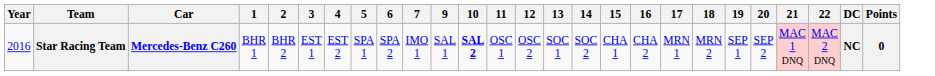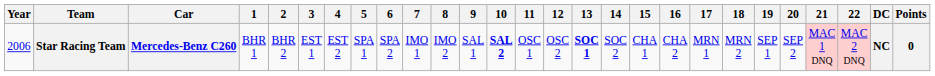 <table class="wikitable" style="text-align:center; font-size:85%">
 <tr>
 <th>Year</th>
 <th>Team</th>
 <th>Car</th>
 <th>1</th>
 <th>2</th>
 <th>3</th>
 <th>4</th>
 <th>5</th>
 <th>6</th>
 <th>7</th>
+<th>8</th>
 <th>9</th>
 <th>10</th>
 <th>11</th>
 <th>12</th>
 <th>13</th>
 <th>14</th>
 <th>15</th>
 <th>16</th>
 <th>17</th>
 <th>18</th>
 <th>19</th>
 <th>20</th>
 <th>21</th>
 <th>22</th>
 <th>DC</th>
 <th>Points</th>
 </tr>
 <tr>
-<td><a href='#'>2016</a></td>
+<td><a href='#'>2006</a></td>
 <th>Star Racing Team</th>
 <th><a href='#'>Mercedes-Benz C260</a></th>
 <td><a href='#'>BHR<br>1</a></td>
 <td><a href='#'>BHR<br>2</a></td>
 <td><a href='#'>EST<br>1</a></td>
 <td><a href='#'>EST<br>2</a></td>
 <td><a href='#'>SPA<br>1</a></td>
 <td><a href='#'>SPA<br>2</a></td>
 <td><a href='#'>IMO<br>1</a></td>
+<td><a href='#'>IMO<br>2</a></td>
 <td><a href='#'>SAL<br>1</a></td>
 <td><strong><a href='#'>SAL<br>2</a></strong></td>
 <td><a href='#'>OSC<br>1</a></td>
 <td><a href='#'>OSC<br>2</a></td>
-<td><a href='#'>SOC<br>1</a></td>
+<td><strong><a href='#'>SOC<br>1</a></strong></td>
 <td><a href='#'>SOC<br>2</a></td>
 <td><a href='#'>CHA<br>1</a></td>
 <td><a href='#'>CHA<br>2</a></td>
 <td><a href='#'>MRN<br>1</a></td>
 <td><a href='#'>MRN<br>2</a></td>
 <td><a href='#'>SEP<br>1</a></td>
 <td><a href='#'>SEP<br>2</a></td>
 <td style="background:#FFCFCF;"><a href='#'>MAC<br>1</a><br><small>DNQ</small></td>
 <td style="background:#FFCFCF;"><a href='#'>MAC<br>2</a><br><small>DNQ</small></td>
 <th>NC</th>
 <th>0</th>
 </tr>
 </table>
